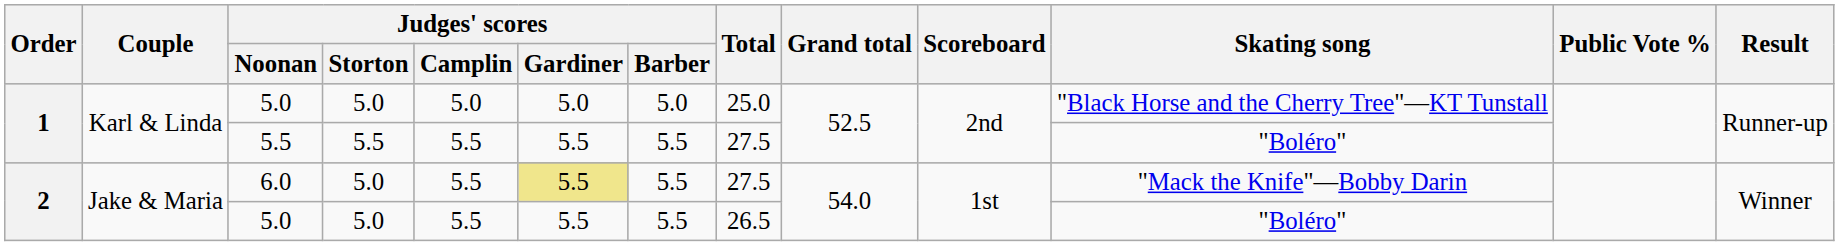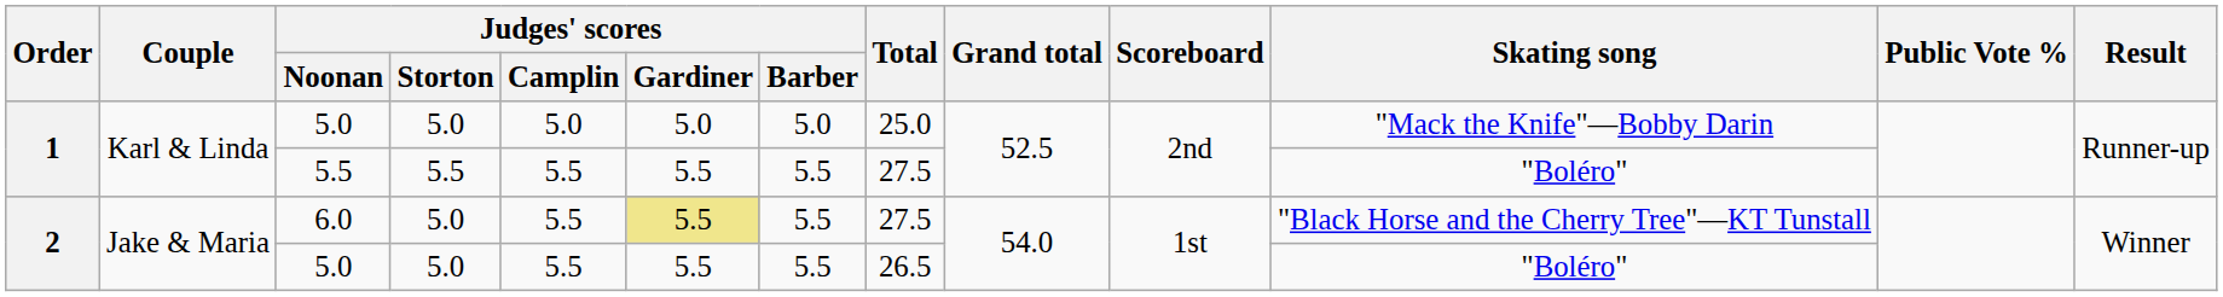 <table class="wikitable plainrowheaders" style="text-align:center;">
 <tr>
 <th scope="col" rowspan="2">Order</th>
 <th scope="col" rowspan="2">Couple</th>
 <th scope="col" colspan="5">Judges' scores</th>
 <th scope="col" rowspan="2">Total</th>
 <th scope="col" rowspan="2">Grand total</th>
 <th scope="col" rowspan="2">Scoreboard</th>
 <th scope="col" rowspan="2">Skating song</th>
 <th scope="col" rowspan="2">Public Vote %</th>
 <th scope="col" rowspan="2">Result</th>
 </tr>
 <tr>
 <th scope="col">Noonan</th>
 <th>Storton</th>
 <th>Camplin</th>
 <th>Gardiner</th>
 <th>Barber</th>
 </tr>
 <tr>
 <th rowspan="2" scope="col">1</th>
 <td rowspan=2>Karl & Linda</td>
 <td>5.0</td>
 <td>5.0</td>
 <td>5.0</td>
 <td>5.0</td>
 <td>5.0</td>
 <td>25.0</td>
 <td rowspan="2">52.5</td>
 <td rowspan="2">2nd</td>
-<td>"<a href='#'>Black Horse and the Cherry Tree</a>"—<a href='#'>KT Tunstall</a></td>
+<td>"<a href='#'>Mack the Knife</a>"—<a href='#'>Bobby Darin</a></td>
 <td rowspan=2></td>
 <td rowspan=2>Runner-up</td>
 </tr>
 <tr>
 <td>5.5</td>
 <td>5.5</td>
 <td>5.5</td>
 <td>5.5</td>
 <td>5.5</td>
 <td>27.5</td>
 <td>"<a href='#'>Boléro</a>"</td>
 </tr>
 <tr>
 <th rowspan="2" scope="col">2</th>
 <td rowspan=2>Jake & Maria</td>
 <td>6.0</td>
 <td>5.0</td>
 <td>5.5</td>
 <td style="background: khaki;">5.5</td>
 <td>5.5</td>
 <td>27.5</td>
 <td rowspan="2">54.0</td>
 <td rowspan="2">1st</td>
-<td>"<a href='#'>Mack the Knife</a>"—<a href='#'>Bobby Darin</a></td>
+<td>"<a href='#'>Black Horse and the Cherry Tree</a>"—<a href='#'>KT Tunstall</a></td>
 <td rowspan=2></td>
 <td rowspan=2>Winner</td>
 </tr>
 <tr>
 <td>5.0</td>
 <td>5.0</td>
 <td>5.5</td>
 <td>5.5</td>
 <td>5.5</td>
 <td>26.5</td>
 <td>"<a href='#'>Boléro</a>"</td>
 </tr>
 </table>
